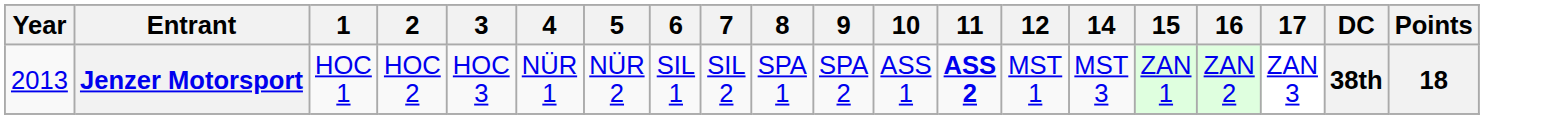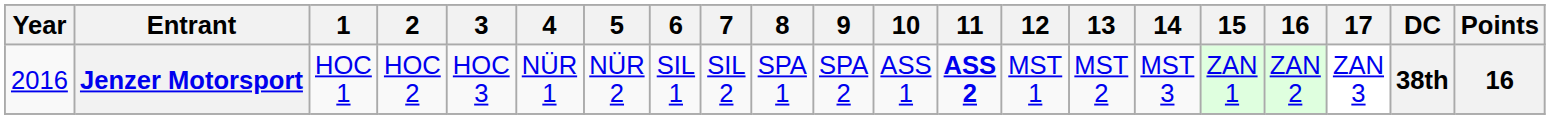 <table class="wikitable" style="text-align:center; font-size:85%">
 <tr>
 <th>Year</th>
 <th>Entrant</th>
 <th>1</th>
 <th>2</th>
 <th>3</th>
 <th>4</th>
 <th>5</th>
 <th>6</th>
 <th>7</th>
 <th>8</th>
 <th>9</th>
 <th>10</th>
 <th>11</th>
 <th>12</th>
+<th>13</th>
 <th>14</th>
 <th>15</th>
 <th>16</th>
 <th>17</th>
 <th>DC</th>
 <th>Points</th>
 </tr>
 <tr>
-<td><a href='#'>2013</a></td>
+<td><a href='#'>2016</a></td>
 <th><a href='#'>Jenzer Motorsport</a></th>
 <td style="background:#;"><a href='#'>HOC<br>1</a><br></td>
 <td style="background:#;"><a href='#'>HOC<br>2</a><br></td>
 <td style="background:#;"><a href='#'>HOC<br>3</a><br></td>
 <td style="background:#;"><a href='#'>NÜR<br>1</a><br></td>
 <td style="background:#;"><a href='#'>NÜR<br>2</a><br></td>
 <td style="background:#;"><a href='#'>SIL<br>1</a><br></td>
 <td style="background:#;"><a href='#'>SIL<br>2</a><br></td>
 <td style="background:#;"><a href='#'>SPA<br>1</a><br></td>
 <td style="background:#;"><a href='#'>SPA<br>2</a><br></td>
 <td style="background:#;"><a href='#'>ASS<br>1</a><br></td>
 <td style="background:#;"><strong><a href='#'>ASS<br>2</a><br></strong></td>
 <td style="background:#;"><a href='#'>MST<br>1</a><br></td>
+<td style="background:#;"><a href='#'>MST<br>2</a><br></td>
 <td style="background:#;"><a href='#'>MST<br>3</a><br></td>
 <td style="background:#dfffdf;"><a href='#'>ZAN<br>1</a><br></td>
 <td style="background:#dfffdf;"><a href='#'>ZAN<br>2</a><br></td>
 <td style="background:#FFFFFF;"><a href='#'>ZAN<br>3</a><br></td>
 <th>38th</th>
-<th>18</th>
+<th>16</th>
 </tr>
 </table>
